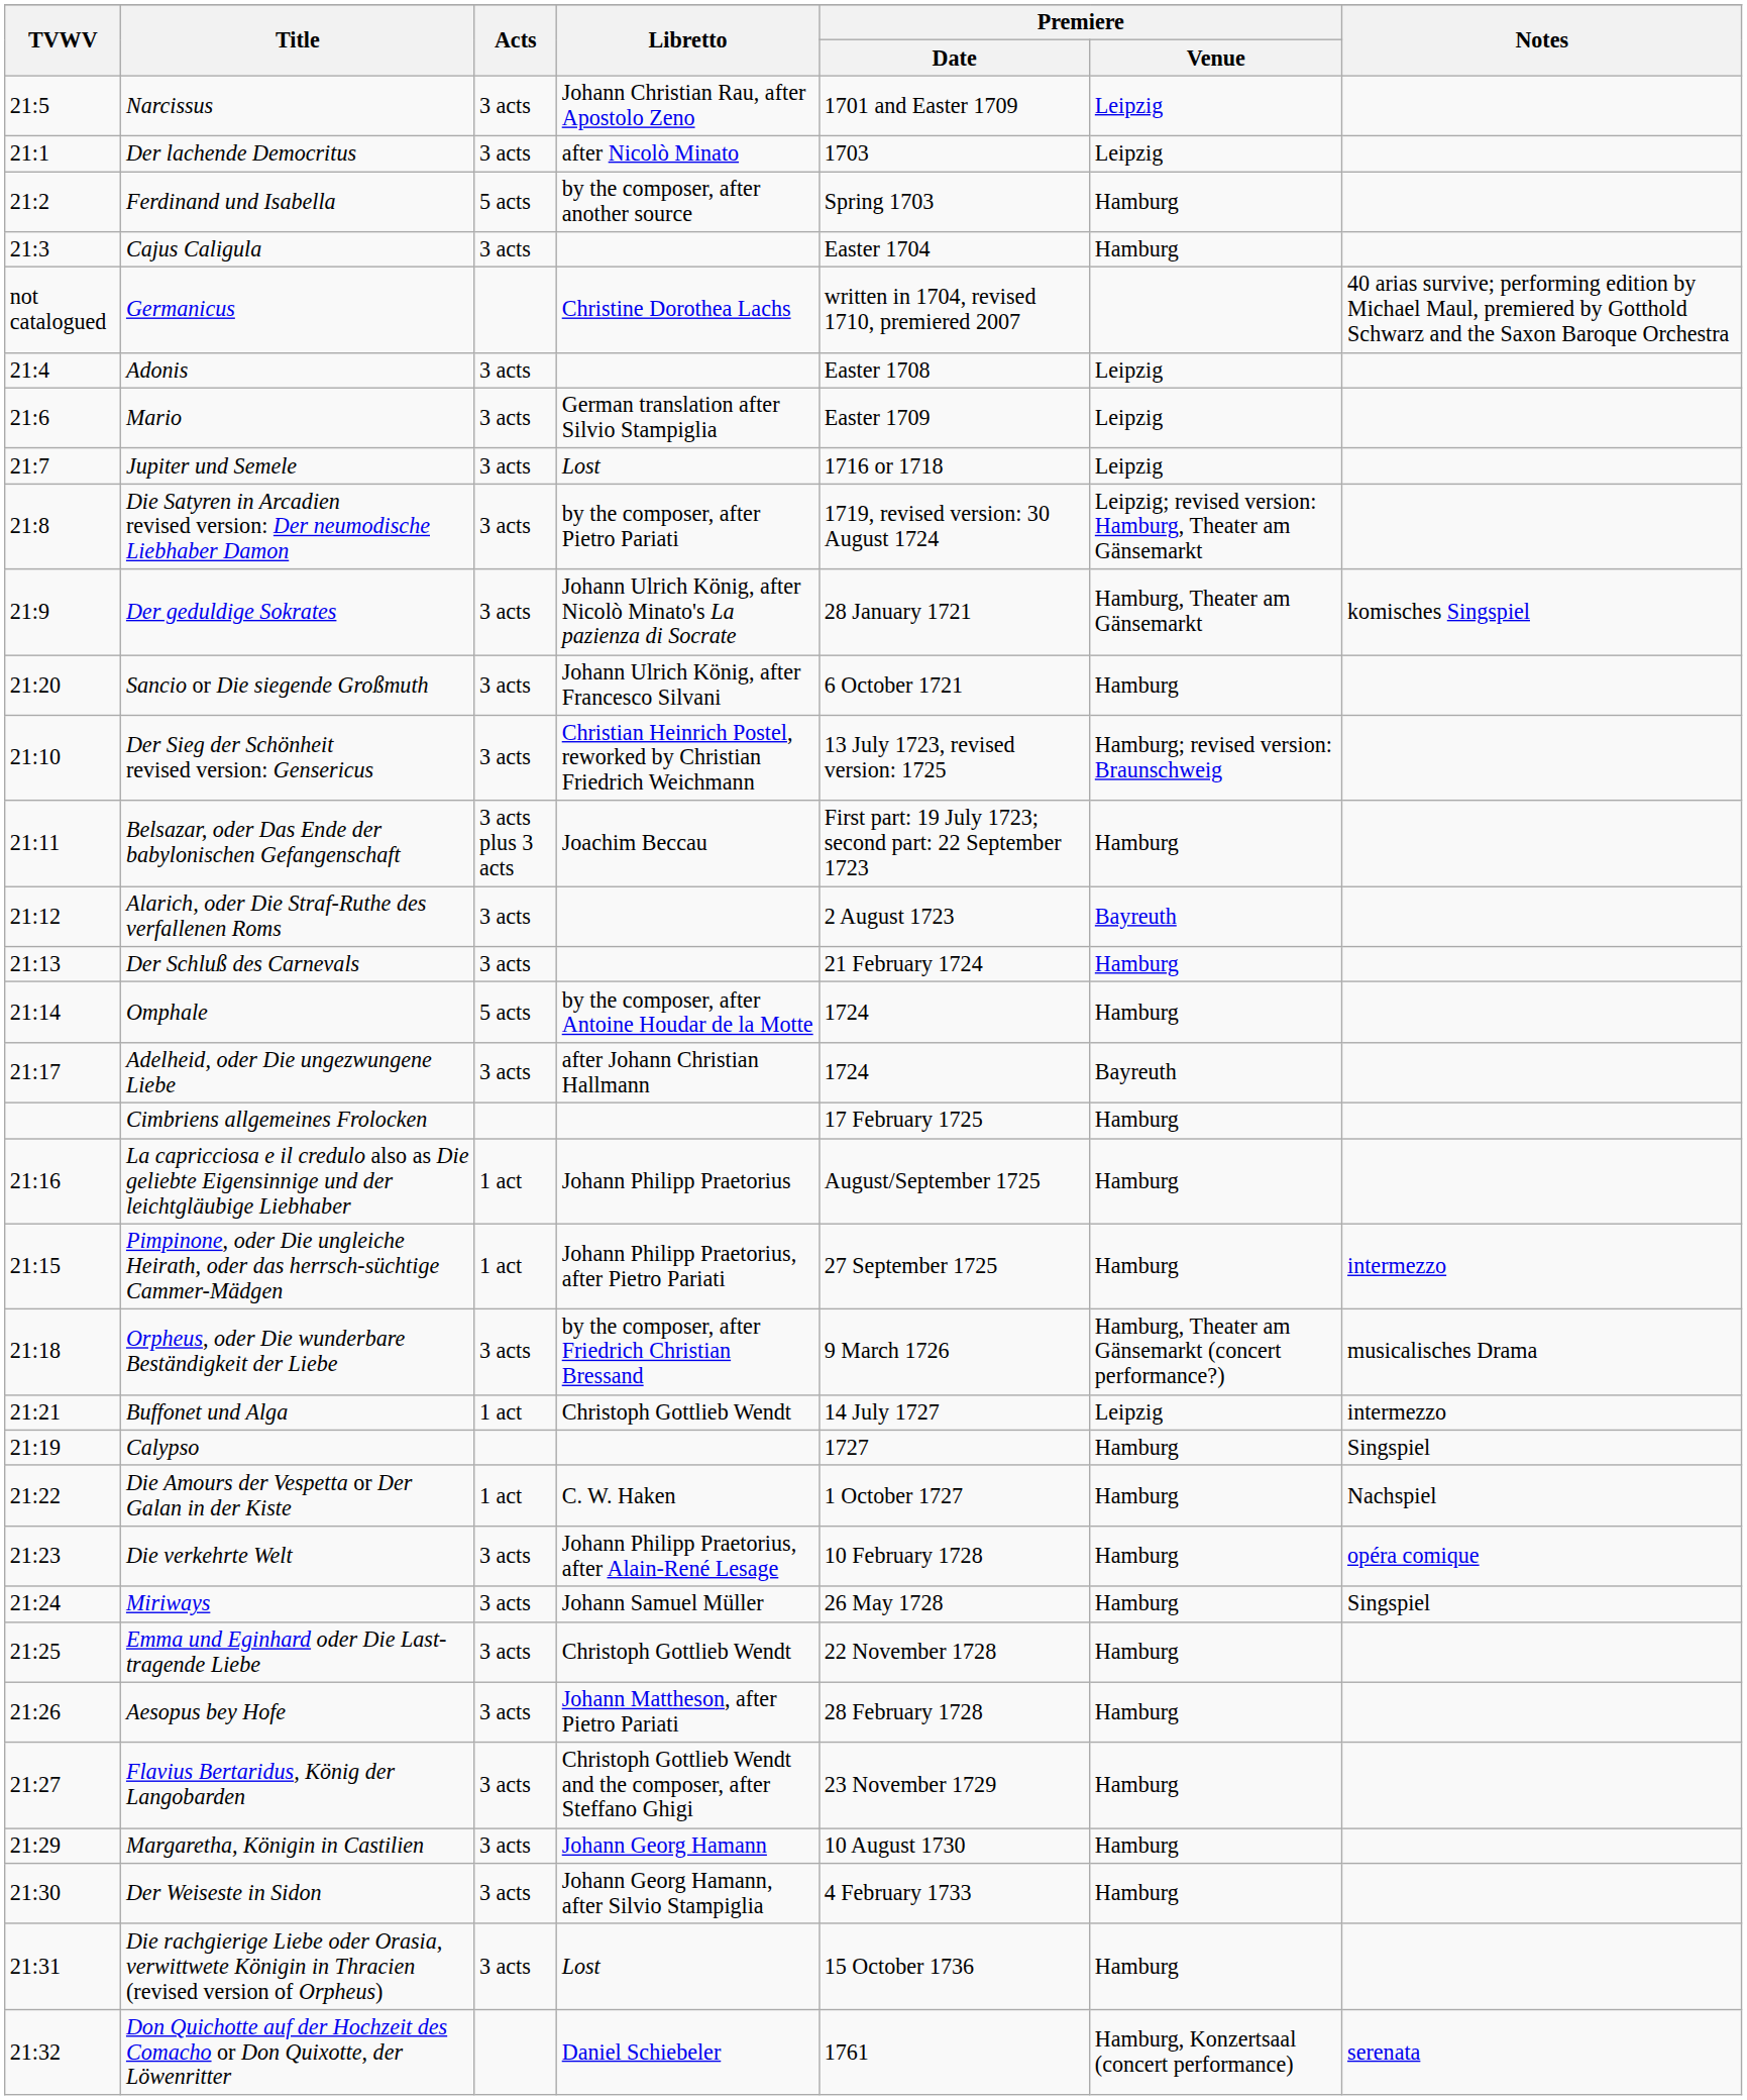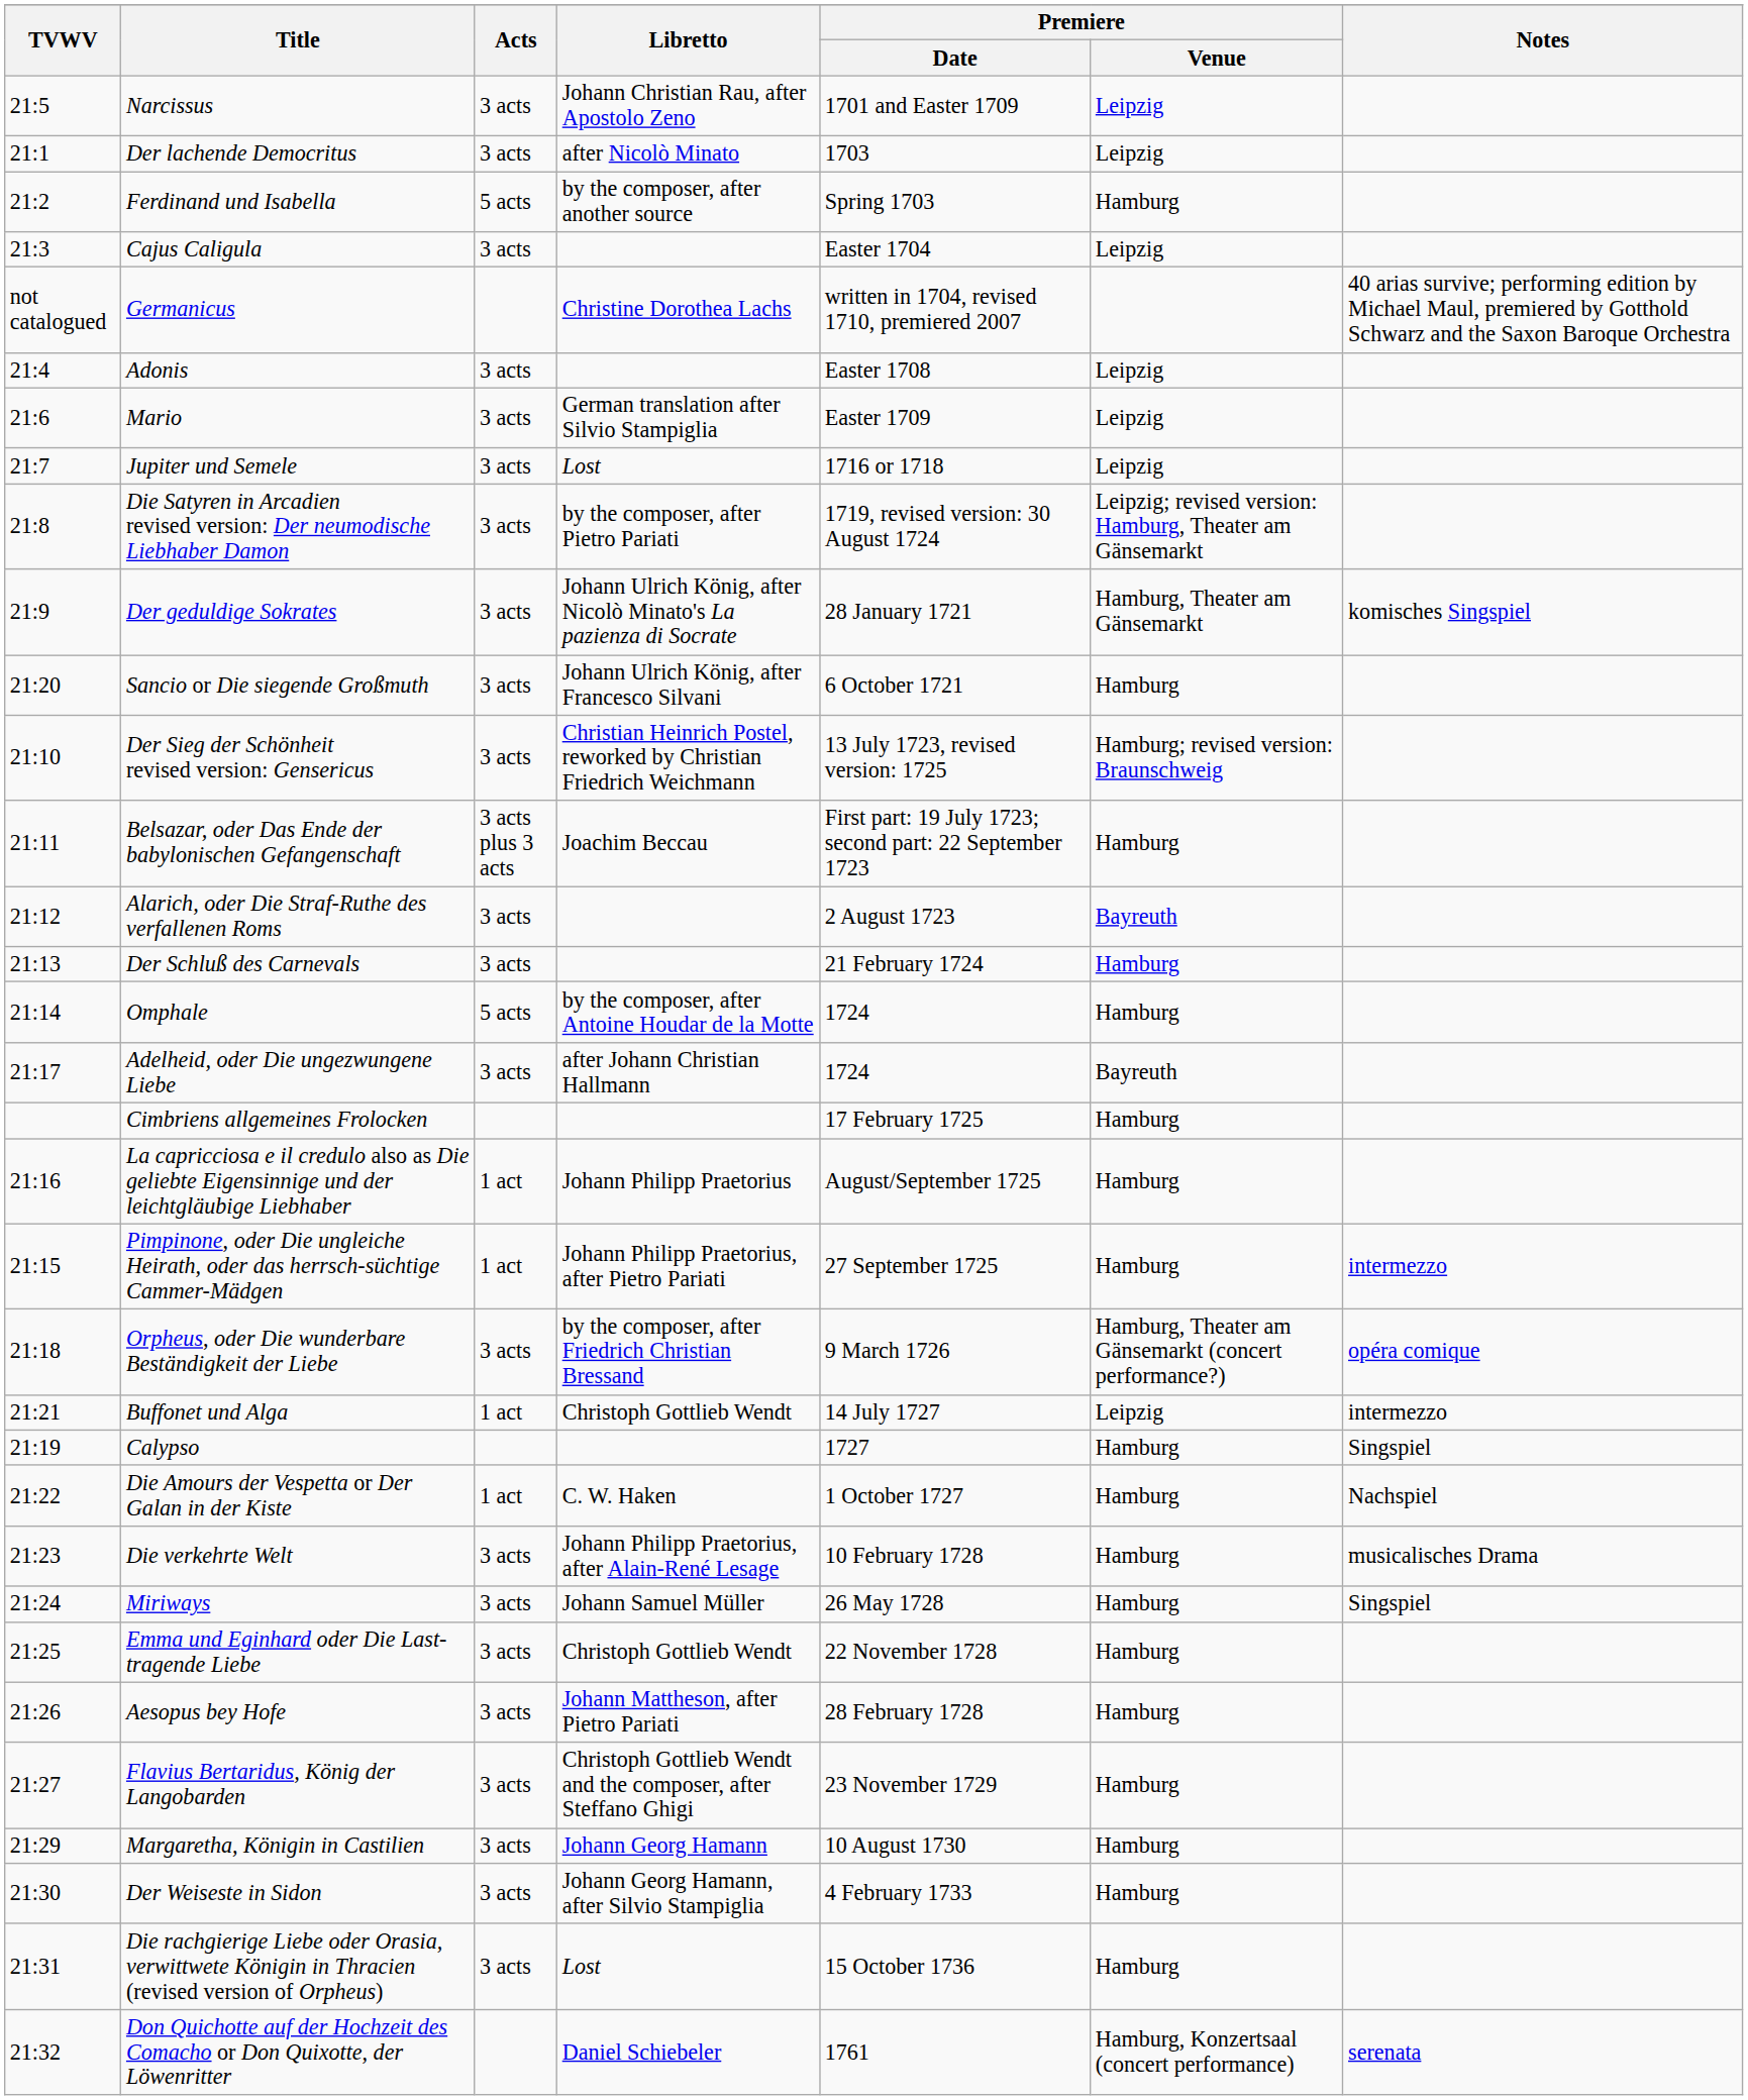 <table class = "wikitable sortable plainrowheaders">
 <tr>
 </tr>
 <tr>
 <th rowspan="2">TVWV</th>
 <th rowspan="2">Title</th>
 <th rowspan="2">Acts</th>
 <th rowspan="2">Libretto</th>
 <th colspan="2">Premiere</th>
 <th rowspan="2" class="unsortable">Notes</th>
 </tr>
 <tr>
 <th>Date</th>
 <th>Venue</th>
 </tr>
 <tr>
 <td>21:5</td>
 <td><em>Narcissus</em></td>
 <td>3 acts</td>
 <td>Johann Christian Rau, after <a href='#'>Apostolo Zeno</a></td>
 <td>1701 and Easter 1709</td>
 <td><a href='#'>Leipzig</a></td>
 <td> </td>
 </tr>
 <tr>
 <td>21:1</td>
 <td><em>Der lachende Democritus</em></td>
 <td>3 acts</td>
 <td>after <a href='#'>Nicolò Minato</a></td>
 <td>1703</td>
 <td>Leipzig</td>
 <td> </td>
 </tr>
 <tr>
 <td>21:2</td>
 <td><em>Ferdinand und Isabella</em></td>
 <td>5 acts</td>
 <td>by the composer, after another source</td>
 <td>Spring 1703</td>
 <td>Hamburg</td>
 <td> </td>
 </tr>
 <tr>
 <td>21:3</td>
 <td><em>Cajus Caligula</em></td>
 <td>3 acts</td>
 <td> </td>
 <td>Easter 1704</td>
-<td>Hamburg</td>
+<td>Leipzig</td>
 <td> </td>
 </tr>
 <tr>
 <td>not catalogued</td>
 <td><em><a href='#'>Germanicus</a></em></td>
 <td></td>
 <td><a href='#'>Christine Dorothea Lachs</a></td>
 <td>written in 1704, revised 1710, premiered 2007</td>
 <td></td>
 <td>40 arias survive; performing edition by Michael Maul, premiered by Gotthold Schwarz and the Saxon Baroque Orchestra</td>
 </tr>
 <tr>
 <td>21:4</td>
 <td><em>Adonis</em></td>
 <td>3 acts</td>
 <td> </td>
 <td>Easter 1708</td>
 <td>Leipzig</td>
 <td> </td>
 </tr>
 <tr>
 <td>21:6</td>
 <td><em>Mario</em></td>
 <td>3 acts</td>
 <td>German translation after Silvio Stampiglia</td>
 <td>Easter 1709</td>
 <td>Leipzig</td>
 <td> </td>
 </tr>
 <tr>
 <td>21:7</td>
 <td><em>Jupiter und Semele</em></td>
 <td>3 acts</td>
 <td><em>Lost</em></td>
 <td>1716 or 1718</td>
 <td>Leipzig</td>
 <td> </td>
 </tr>
 <tr>
 <td>21:8</td>
 <td><em>Die Satyren in Arcadien</em><br>revised version: <em><a href='#'>Der neumodische Liebhaber Damon</a></em></td>
 <td>3 acts</td>
 <td>by the composer, after Pietro Pariati</td>
 <td>1719, revised version: 30 August 1724</td>
 <td>Leipzig; revised version: <a href='#'>Hamburg</a>, Theater am Gänsemarkt</td>
 <td> </td>
 </tr>
 <tr>
 <td>21:9</td>
 <td><em><a href='#'>Der geduldige Sokrates</a></em></td>
 <td>3 acts</td>
 <td>Johann Ulrich König, after Nicolò Minato's <em>La pazienza di Socrate</em></td>
 <td>28 January 1721</td>
 <td>Hamburg, Theater am Gänsemarkt</td>
 <td>komisches <a href='#'>Singspiel</a></td>
 </tr>
 <tr>
 <td>21:20</td>
 <td><em>Sancio</em> or <em>Die siegende Großmuth</em></td>
 <td>3 acts</td>
 <td>Johann Ulrich König, after Francesco Silvani</td>
 <td>6 October 1721</td>
 <td>Hamburg</td>
 <td> </td>
 </tr>
 <tr>
 <td>21:10</td>
 <td><em>Der Sieg der Schönheit</em><br>revised version: <em>Gensericus</em></td>
 <td>3 acts</td>
 <td><a href='#'>Christian Heinrich Postel</a>, reworked by Christian Friedrich Weichmann</td>
 <td>13 July 1723, revised version: 1725</td>
 <td>Hamburg; revised version: <a href='#'>Braunschweig</a></td>
 <td> </td>
 </tr>
 <tr>
 <td>21:11</td>
 <td><em>Belsazar, oder Das Ende der babylonischen Gefangenschaft</em></td>
 <td>3 acts plus 3 acts</td>
 <td>Joachim Beccau</td>
 <td>First part: 19 July 1723; second part: 22 September 1723</td>
 <td>Hamburg</td>
 <td> </td>
 </tr>
 <tr>
 <td>21:12</td>
 <td><em>Alarich, oder Die Straf-Ruthe des verfallenen Roms</em></td>
 <td>3 acts</td>
 <td> </td>
 <td>2 August 1723</td>
 <td><a href='#'>Bayreuth</a></td>
 <td> </td>
 </tr>
 <tr>
 <td>21:13</td>
 <td><em>Der Schluß des Carnevals</em></td>
 <td>3 acts</td>
 <td> </td>
 <td>21 February 1724</td>
 <td><a href='#'>Hamburg</a></td>
 <td> </td>
 </tr>
 <tr>
 <td>21:14</td>
 <td><em>Omphale</em></td>
 <td>5 acts</td>
 <td>by the composer, after <a href='#'>Antoine Houdar de la Motte</a></td>
 <td>1724</td>
 <td>Hamburg</td>
 <td> </td>
 </tr>
 <tr>
 <td>21:17</td>
 <td><em>Adelheid, oder Die ungezwungene Liebe</em></td>
 <td>3 acts</td>
 <td>after Johann Christian Hallmann</td>
 <td>1724</td>
 <td>Bayreuth</td>
 <td> </td>
 </tr>
 <tr>
 <td> </td>
 <td><em>Cimbriens allgemeines Frolocken</em></td>
 <td> </td>
 <td> </td>
 <td>17 February 1725</td>
 <td>Hamburg</td>
 <td> </td>
 </tr>
 <tr>
 <td>21:16</td>
 <td><em>La capricciosa e il credulo</em> also as <em>Die geliebte Eigensinnige und der leichtgläubige Liebhaber</em></td>
 <td>1 act</td>
 <td>Johann Philipp Praetorius</td>
 <td>August/September 1725</td>
 <td>Hamburg</td>
 <td> </td>
 </tr>
 <tr>
 <td>21:15</td>
 <td><em><a href='#'>Pimpinone</a></em>, <em>oder Die ungleiche Heirath, oder das herrsch-süchtige Cammer-Mädgen</em></td>
 <td>1 act</td>
 <td>Johann Philipp Praetorius, after Pietro Pariati</td>
 <td>27 September 1725</td>
 <td>Hamburg</td>
 <td><a href='#'>intermezzo</a></td>
 </tr>
 <tr>
 <td>21:18</td>
 <td><em><a href='#'>Orpheus</a></em>, <em>oder Die wunderbare Beständigkeit der Liebe</em></td>
 <td>3 acts</td>
 <td>by the composer, after <a href='#'>Friedrich Christian Bressand</a></td>
 <td>9 March 1726</td>
 <td>Hamburg, Theater am Gänsemarkt (concert performance?)</td>
-<td>musicalisches Drama</td>
+<td><a href='#'>opéra comique</a></td>
 </tr>
 <tr>
 <td>21:21</td>
 <td><em>Buffonet und Alga</em></td>
 <td>1 act</td>
 <td>Christoph Gottlieb Wendt</td>
 <td>14 July 1727</td>
 <td>Leipzig</td>
 <td>intermezzo</td>
 </tr>
 <tr>
 <td>21:19</td>
 <td><em>Calypso</em></td>
 <td> </td>
 <td> </td>
 <td>1727</td>
 <td>Hamburg</td>
 <td>Singspiel</td>
 </tr>
 <tr>
 <td>21:22</td>
 <td><em>Die Amours der Vespetta</em> or <em>Der Galan in der Kiste</em></td>
 <td>1 act</td>
 <td>C. W. Haken</td>
 <td>1 October 1727</td>
 <td>Hamburg</td>
 <td>Nachspiel</td>
 </tr>
 <tr>
 <td>21:23</td>
 <td><em>Die verkehrte Welt</em></td>
 <td>3 acts</td>
 <td>Johann Philipp Praetorius, after <a href='#'>Alain-René Lesage</a></td>
 <td>10 February 1728</td>
 <td>Hamburg</td>
-<td><a href='#'>opéra comique</a></td>
+<td>musicalisches Drama</td>
 </tr>
 <tr>
 <td>21:24</td>
 <td><em><a href='#'>Miriways</a></em></td>
 <td>3 acts</td>
 <td>Johann Samuel Müller</td>
 <td>26 May 1728</td>
 <td>Hamburg</td>
 <td>Singspiel</td>
 </tr>
 <tr>
 <td>21:25</td>
 <td><em><a href='#'>Emma und Eginhard</a></em> <em>oder Die Last-tragende Liebe</em></td>
 <td>3 acts</td>
 <td>Christoph Gottlieb Wendt</td>
 <td>22 November 1728</td>
 <td>Hamburg</td>
 <td> </td>
 </tr>
 <tr>
 <td>21:26</td>
 <td><em>Aesopus bey Hofe</em></td>
 <td>3 acts</td>
 <td><a href='#'>Johann Mattheson</a>, after Pietro Pariati</td>
 <td>28 February 1728</td>
 <td>Hamburg</td>
 <td> </td>
 </tr>
 <tr>
 <td>21:27</td>
 <td><em><a href='#'>Flavius Bertaridus</a>, König der Langobarden</em></td>
 <td>3 acts</td>
 <td>Christoph Gottlieb Wendt and the composer, after Steffano Ghigi</td>
 <td>23 November 1729</td>
 <td>Hamburg</td>
 <td> </td>
 </tr>
 <tr>
 <td>21:29</td>
 <td><em>Margaretha, Königin in Castilien</em></td>
 <td>3 acts</td>
 <td><a href='#'>Johann Georg Hamann</a></td>
 <td>10 August 1730</td>
 <td>Hamburg</td>
 <td> </td>
 </tr>
 <tr>
 <td>21:30</td>
 <td><em>Der Weiseste in Sidon</em></td>
 <td>3 acts</td>
 <td>Johann Georg Hamann, after Silvio Stampiglia</td>
 <td>4 February 1733</td>
 <td>Hamburg</td>
 <td> </td>
 </tr>
 <tr>
 <td>21:31</td>
 <td><em>Die rachgierige Liebe oder Orasia, verwittwete Königin in Thracien</em> (revised version of <em>Orpheus</em>)</td>
 <td>3 acts</td>
 <td><em>Lost</em></td>
 <td>15 October 1736</td>
 <td>Hamburg</td>
 <td> </td>
 </tr>
 <tr>
 <td>21:32</td>
 <td><em><a href='#'>Don Quichotte auf der Hochzeit des Comacho</a></em> or <em>Don Quixotte, der Löwenritter</em></td>
 <td> </td>
 <td><a href='#'>Daniel Schiebeler</a></td>
 <td>1761</td>
 <td>Hamburg, Konzertsaal (concert performance)</td>
 <td><a href='#'>serenata</a></td>
 </tr>
 </table>
